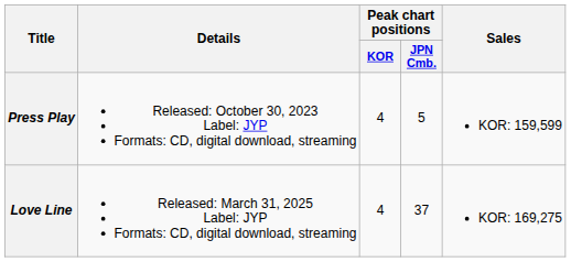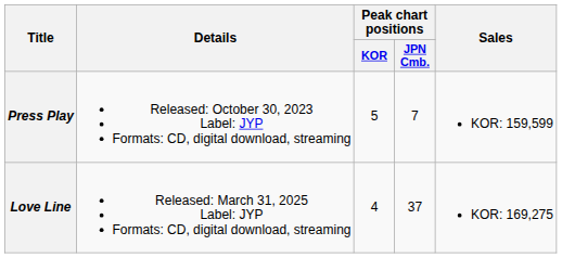 <table class="wikitable plainrowheaders" style="text-align:center">
 <tr>
 <th scope="col" rowspan="2">Title</th>
 <th scope="col" rowspan="2">Details</th>
 <th scope="col" colspan="2">Peak chart positions</th>
 <th scope="col" rowspan="2">Sales</th>
 </tr>
 <tr>
 <th scope="col" style="width:3em;font-size:90%"><a href='#'>KOR</a><br></th>
 <th scope="col" style="width:3em;font-size:90%"><a href='#'>JPN<br>Cmb.</a><br></th>
 </tr>
 <tr>
 <th scope="row"><em>Press Play</em></th>
 <td><br><ul><li>Released: October 30, 2023</li><li>Label: <a href='#'>JYP</a></li><li>Formats: CD, digital download, streaming</li></ul></td>
-<td>4</td>
 <td>5</td>
+<td>7</td>
 <td><br><ul><li>KOR: 159,599</li></ul></td>
 </tr>
 <tr>
 <th scope="row"><em>Love Line</em></th>
 <td><br><ul><li>Released: March 31, 2025</li><li>Label: JYP</li><li>Formats: CD, digital download, streaming</li></ul></td>
 <td>4</td>
 <td>37</td>
 <td><br><ul><li>KOR: 169,275</li></ul></td>
 </tr>
 </table>
